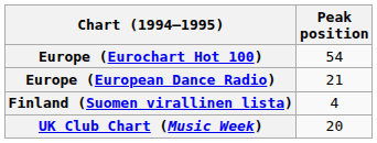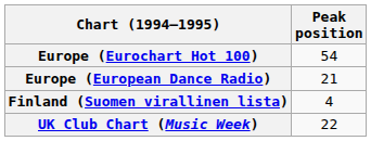 <table class="wikitable sortable plainrowheaders" style="text-align:center">
 <tr>
 <th scope="col">Chart (1994–1995)</th>
 <th scope="col">Peak<br>position</th>
 </tr>
 <tr>
 </tr>
 <tr>
 <th scope="row">Europe (<a href='#'>Eurochart Hot 100</a>)</th>
 <td>54</td>
 </tr>
 <tr>
 <th scope="row">Europe (<a href='#'>European Dance Radio</a>)</th>
 <td>21</td>
 </tr>
 <tr>
 <th scope="row">Finland (<a href='#'>Suomen virallinen lista</a>)</th>
 <td>4</td>
 </tr>
 <tr>
 </tr>
 <tr>
 </tr>
 <tr>
 </tr>
 <tr>
 </tr>
 <tr>
 </tr>
 <tr>
 </tr>
 <tr>
 </tr>
 <tr>
 </tr>
 <tr>
 </tr>
 <tr>
 <th scope="row"><a href='#'>UK Club Chart</a> (<em><a href='#'>Music Week</a></em>)</th>
-<td>20</td>
+<td>22</td>
 </tr>
 <tr>
 </tr>
 </table>
